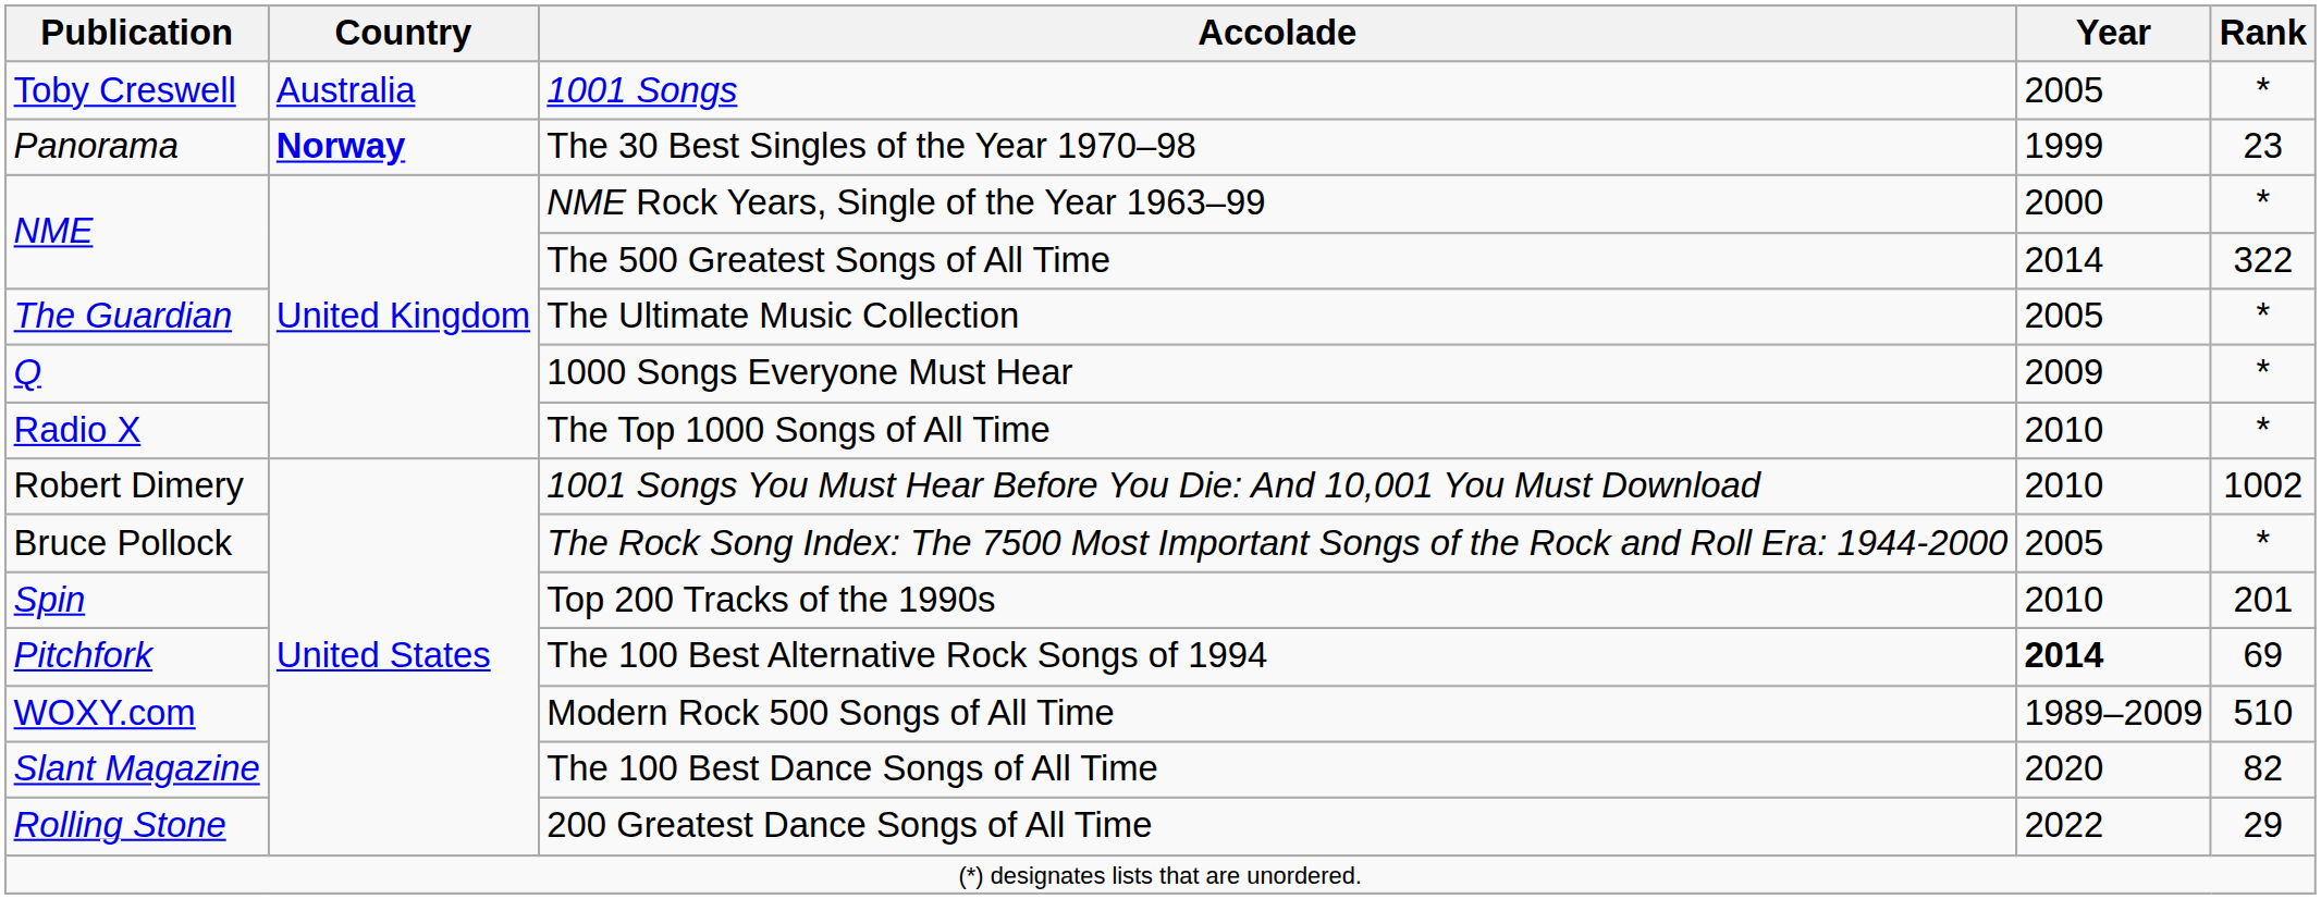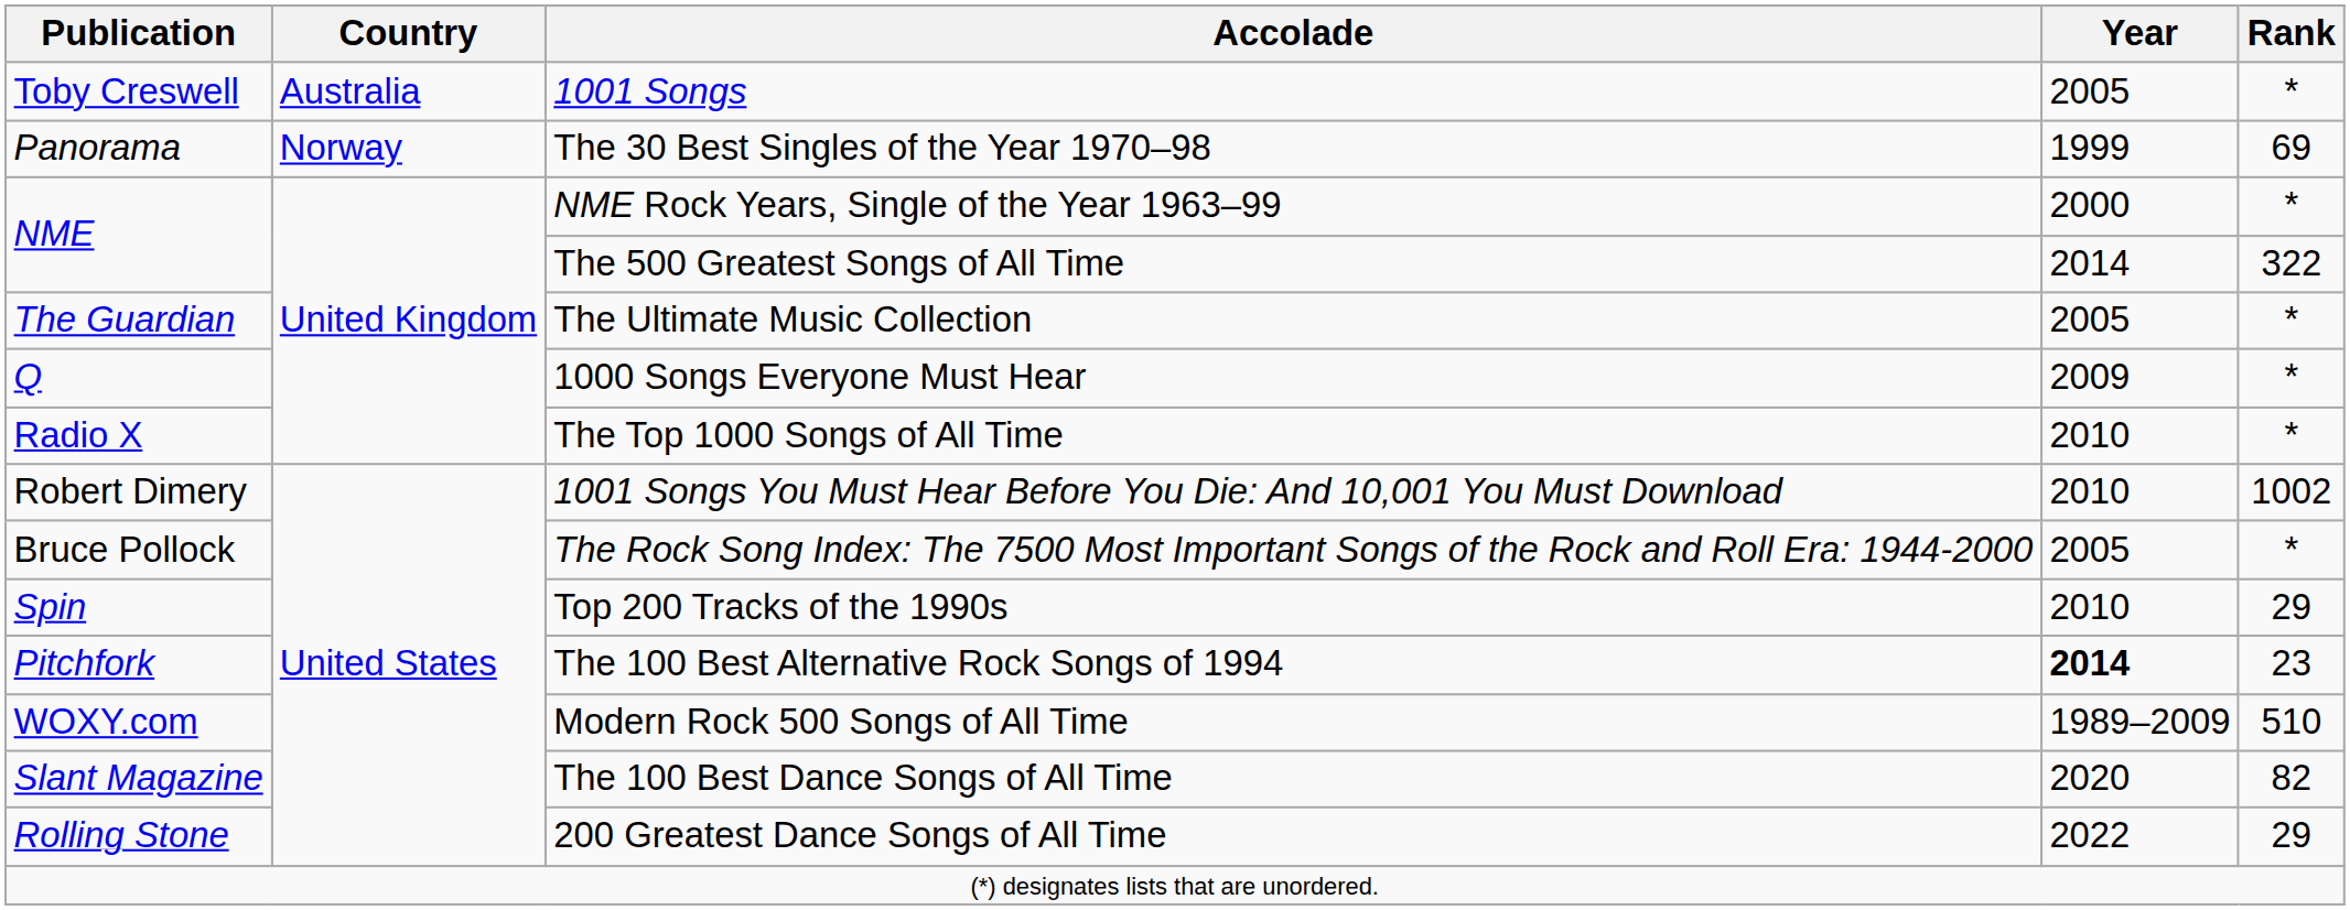 <table class="wikitable">
 <tr>
 <th>Publication</th>
 <th>Country</th>
 <th>Accolade</th>
 <th>Year</th>
 <th>Rank</th>
 </tr>
 <tr>
 <td><a href='#'>Toby Creswell</a></td>
 <td><a href='#'>Australia</a></td>
 <td><em><a href='#'>1001 Songs</a></em></td>
 <td>2005</td>
 <td style="text-align:center;">*</td>
 </tr>
 <tr>
 <td><em>Panorama</em></td>
-<td><strong><a href='#'>Norway</a></strong></td>
+<td><a href='#'>Norway</a></td>
 <td>The 30 Best Singles of the Year 1970–98</td>
 <td>1999</td>
-<td style="text-align:center;">23</td>
+<td style="text-align:center;">69</td>
 </tr>
 <tr>
 <td rowspan=2><em><a href='#'>NME</a></em></td>
 <td rowspan=5><a href='#'>United Kingdom</a></td>
 <td><em>NME</em> Rock Years, Single of the Year 1963–99</td>
 <td>2000</td>
 <td style="text-align:center;">*</td>
 </tr>
 <tr>
 <td>The 500 Greatest Songs of All Time</td>
 <td>2014</td>
 <td style="text-align:center;">322</td>
 </tr>
 <tr>
 <td><em><a href='#'>The Guardian</a></em></td>
 <td>The Ultimate Music Collection </td>
 <td>2005</td>
 <td style="text-align:center;">*</td>
 </tr>
 <tr>
 <td><em><a href='#'>Q</a></em></td>
 <td>1000 Songs Everyone Must Hear</td>
 <td>2009</td>
 <td style="text-align:center;">*</td>
 </tr>
 <tr>
 <td><a href='#'>Radio X</a></td>
 <td>The Top 1000 Songs of All Time</td>
 <td>2010</td>
 <td style="text-align:center;">*</td>
 </tr>
 <tr>
 <td>Robert Dimery</td>
 <td rowspan=7><a href='#'>United States</a></td>
 <td><em>1001 Songs You Must Hear Before You Die: And 10,001 You Must Download</em></td>
 <td>2010</td>
 <td style="text-align:center;">1002</td>
 </tr>
 <tr>
 <td>Bruce Pollock</td>
 <td><em>The Rock Song Index: The 7500 Most Important Songs of the Rock and Roll Era: 1944-2000</em></td>
 <td>2005</td>
 <td style="text-align:center;">*</td>
 </tr>
 <tr>
 <td><em><a href='#'>Spin</a></em></td>
 <td>Top 200 Tracks of the 1990s</td>
 <td>2010</td>
-<td style="text-align:center;">201</td>
+<td style="text-align:center;">29</td>
 </tr>
 <tr>
 <td><em><a href='#'>Pitchfork</a></em></td>
 <td>The 100 Best Alternative Rock Songs of 1994</td>
 <td><strong>2014</strong></td>
-<td style="text-align:center;">69</td>
+<td style="text-align:center;">23</td>
 </tr>
 <tr>
 <td><a href='#'>WOXY.com</a></td>
 <td>Modern Rock 500 Songs of All Time</td>
 <td>1989–2009</td>
 <td style="text-align:center;">510</td>
 </tr>
 <tr>
 <td><em><a href='#'>Slant Magazine</a></em></td>
 <td>The 100 Best Dance Songs of All Time</td>
 <td>2020</td>
 <td style="text-align:center;">82</td>
 </tr>
 <tr>
 <td><em><a href='#'>Rolling Stone</a></em></td>
 <td>200 Greatest Dance Songs of All Time</td>
 <td>2022</td>
 <td style="text-align:center;">29</td>
 </tr>
 <tr>
 <td colspan="7" style="text-align:center; font-size:8pt;">(*) designates lists that are unordered.</td>
 </tr>
 </table>
